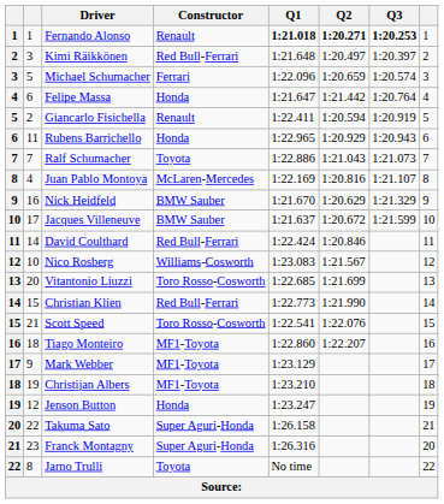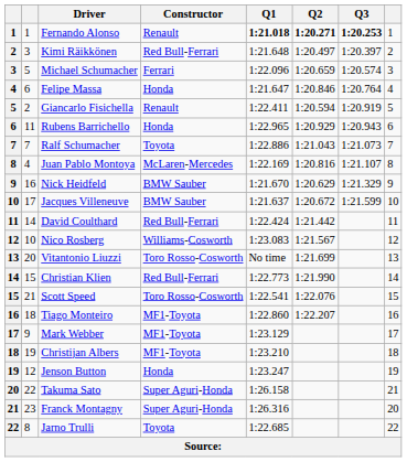 <table class="wikitable sortable" style="font-size: 85%;">
 <tr>
 <th></th>
 <th></th>
 <th>Driver</th>
 <th>Constructor</th>
 <th>Q1</th>
 <th>Q2</th>
 <th>Q3</th>
 <th></th>
 </tr>
 <tr>
 <th>1</th>
 <td>1</td>
 <td> <a href='#'>Fernando Alonso</a></td>
 <td><a href='#'>Renault</a></td>
 <td><strong>1:21.018</strong></td>
 <td><strong>1:20.271</strong></td>
 <td><strong>1:20.253</strong></td>
 <td>1</td>
 </tr>
 <tr>
 <th>2</th>
 <td>3</td>
 <td> <a href='#'>Kimi Räikkönen</a></td>
 <td><a href='#'>Red Bull</a>-<a href='#'>Ferrari</a></td>
 <td>1:21.648</td>
 <td>1:20.497</td>
 <td>1:20.397</td>
 <td>2</td>
 </tr>
 <tr>
 <th>3</th>
 <td>5</td>
 <td> <a href='#'>Michael Schumacher</a></td>
 <td><a href='#'>Ferrari</a></td>
 <td>1:22.096</td>
 <td>1:20.659</td>
 <td>1:20.574</td>
 <td>3</td>
 </tr>
 <tr>
 <th>4</th>
 <td>6</td>
 <td> <a href='#'>Felipe Massa</a></td>
 <td><a href='#'>Honda</a></td>
 <td>1:21.647</td>
-<td>1:21.442</td>
+<td>1:20.846</td>
 <td>1:20.764</td>
 <td>4</td>
 </tr>
 <tr>
 <th>5</th>
 <td>2</td>
 <td> <a href='#'>Giancarlo Fisichella</a></td>
 <td><a href='#'>Renault</a></td>
 <td>1:22.411</td>
 <td>1:20.594</td>
 <td>1:20.919</td>
 <td>5</td>
 </tr>
 <tr>
 <th>6</th>
 <td>11</td>
 <td> <a href='#'>Rubens Barrichello</a></td>
 <td><a href='#'>Honda</a></td>
 <td>1:22.965</td>
 <td>1:20.929</td>
 <td>1:20.943</td>
 <td>6</td>
 </tr>
 <tr>
 <th>7</th>
 <td>7</td>
 <td> <a href='#'>Ralf Schumacher</a></td>
 <td><a href='#'>Toyota</a></td>
 <td>1:22.886</td>
 <td>1:21.043</td>
 <td>1:21.073</td>
 <td>7</td>
 </tr>
 <tr>
 <th>8</th>
 <td>4</td>
 <td> <a href='#'>Juan Pablo Montoya</a></td>
 <td><a href='#'>McLaren</a>-<a href='#'>Mercedes</a></td>
 <td>1:22.169</td>
 <td>1:20.816</td>
 <td>1:21.107</td>
 <td>8</td>
 </tr>
 <tr>
 <th>9</th>
 <td>16</td>
 <td> <a href='#'>Nick Heidfeld</a></td>
 <td><a href='#'>BMW Sauber</a></td>
 <td>1:21.670</td>
 <td>1:20.629</td>
 <td>1:21.329</td>
 <td>9</td>
 </tr>
 <tr>
 <th>10</th>
 <td>17</td>
 <td> <a href='#'>Jacques Villeneuve</a></td>
 <td><a href='#'>BMW Sauber</a></td>
 <td>1:21.637</td>
 <td>1:20.672</td>
 <td>1:21.599</td>
 <td>10</td>
 </tr>
 <tr>
 <th>11</th>
 <td>14</td>
 <td> <a href='#'>David Coulthard</a></td>
 <td><a href='#'>Red Bull</a>-<a href='#'>Ferrari</a></td>
 <td>1:22.424</td>
-<td>1:20.846</td>
+<td>1:21.442</td>
 <td></td>
 <td>11</td>
 </tr>
 <tr>
 <th>12</th>
 <td>10</td>
 <td> <a href='#'>Nico Rosberg</a></td>
 <td><a href='#'>Williams</a>-<a href='#'>Cosworth</a></td>
 <td>1:23.083</td>
 <td>1:21.567</td>
 <td></td>
 <td>12</td>
 </tr>
 <tr>
 <th>13</th>
 <td>20</td>
 <td> <a href='#'>Vitantonio Liuzzi</a></td>
 <td><a href='#'>Toro Rosso</a>-<a href='#'>Cosworth</a></td>
-<td>1:22.685</td>
+<td>No time</td>
 <td>1:21.699</td>
 <td></td>
 <td>13</td>
 </tr>
 <tr>
 <th>14</th>
 <td>15</td>
 <td> <a href='#'>Christian Klien</a></td>
 <td><a href='#'>Red Bull</a>-<a href='#'>Ferrari</a></td>
 <td>1:22.773</td>
 <td>1:21.990</td>
 <td></td>
 <td>14</td>
 </tr>
 <tr>
 <th>15</th>
 <td>21</td>
 <td> <a href='#'>Scott Speed</a></td>
 <td><a href='#'>Toro Rosso</a>-<a href='#'>Cosworth</a></td>
 <td>1:22.541</td>
 <td>1:22.076</td>
 <td></td>
 <td>15</td>
 </tr>
 <tr>
 <th>16</th>
 <td>18</td>
 <td> <a href='#'>Tiago Monteiro</a></td>
 <td><a href='#'>MF1</a>-<a href='#'>Toyota</a></td>
 <td>1:22.860</td>
 <td>1:22.207</td>
 <td></td>
 <td>16</td>
 </tr>
 <tr>
 <th>17</th>
 <td>9</td>
 <td> <a href='#'>Mark Webber</a></td>
 <td><a href='#'>MF1</a>-<a href='#'>Toyota</a></td>
 <td>1:23.129</td>
 <td></td>
 <td></td>
 <td>17</td>
 </tr>
 <tr>
 <th>18</th>
 <td>19</td>
 <td> <a href='#'>Christijan Albers</a></td>
 <td><a href='#'>MF1</a>-<a href='#'>Toyota</a></td>
 <td>1:23.210</td>
 <td></td>
 <td></td>
 <td>18</td>
 </tr>
 <tr>
 <th>19</th>
 <td>12</td>
 <td> <a href='#'>Jenson Button</a></td>
 <td><a href='#'>Honda</a></td>
 <td>1:23.247</td>
 <td></td>
 <td></td>
 <td>19</td>
 </tr>
 <tr>
 <th>20</th>
 <td>22</td>
 <td> <a href='#'>Takuma Sato</a></td>
 <td><a href='#'>Super Aguri</a>-<a href='#'>Honda</a></td>
 <td>1:26.158</td>
 <td></td>
 <td></td>
 <td>21</td>
 </tr>
 <tr>
 <th>21</th>
 <td>23</td>
 <td> <a href='#'>Franck Montagny</a></td>
 <td><a href='#'>Super Aguri</a>-<a href='#'>Honda</a></td>
 <td>1:26.316</td>
 <td></td>
 <td></td>
 <td>20</td>
 </tr>
 <tr>
 <th>22</th>
 <td>8</td>
 <td> <a href='#'>Jarno Trulli</a></td>
 <td><a href='#'>Toyota</a></td>
-<td>No time</td>
+<td>1:22.685</td>
 <td></td>
 <td></td>
 <td>22</td>
 </tr>
 <tr>
 <th colspan="8">Source:</th>
 </tr>
 </table>
